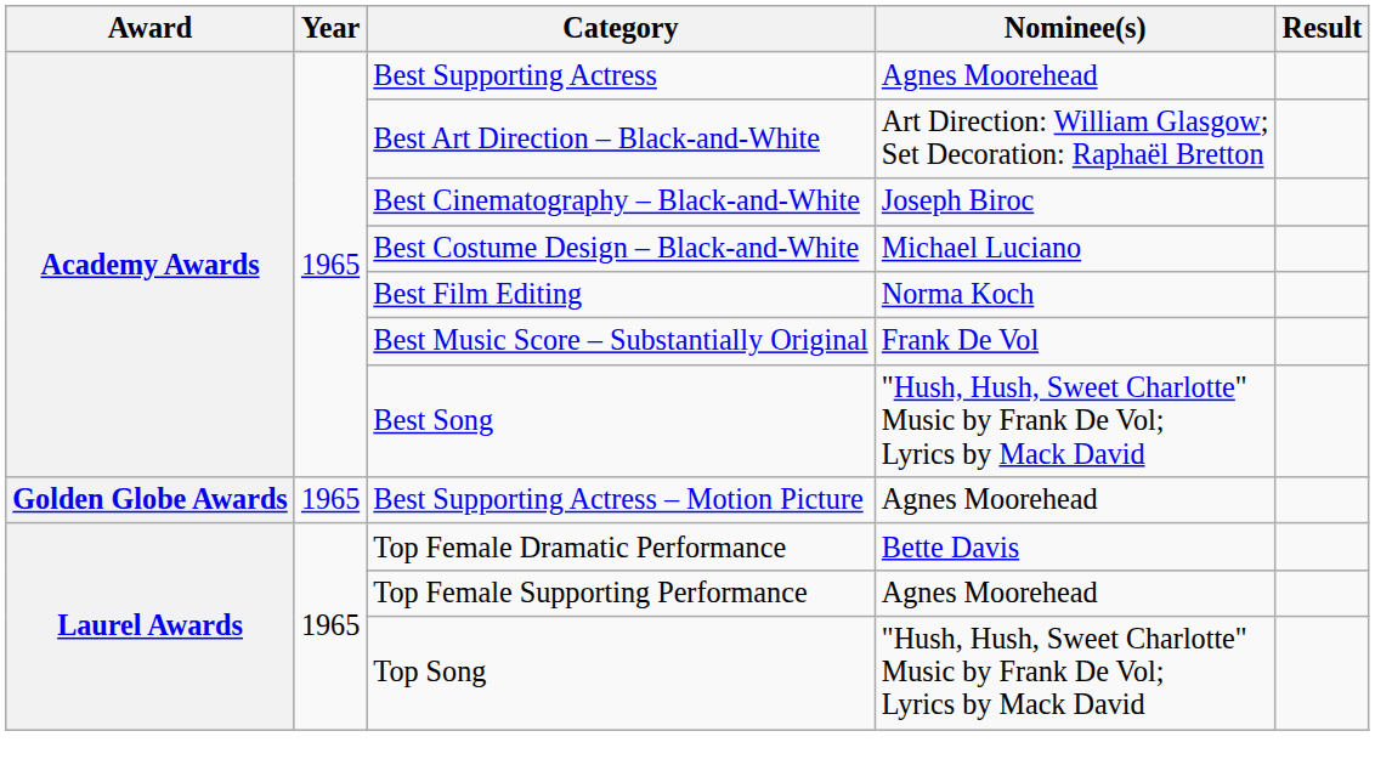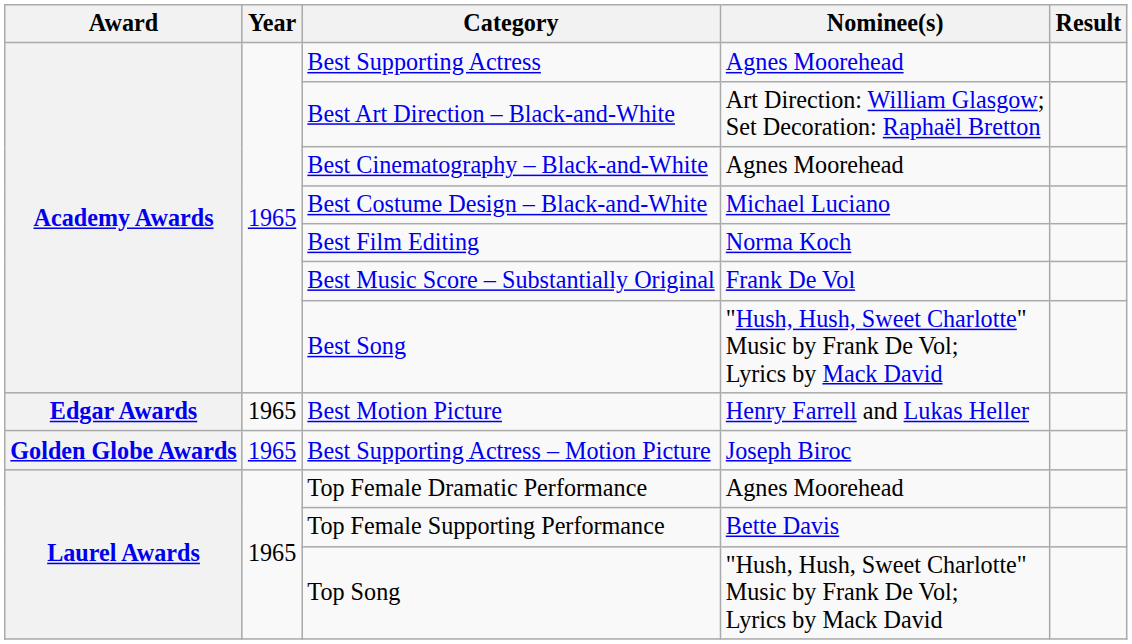 <table class="wikitable plainrowheaders">
 <tr>
 <th>Award</th>
 <th>Year</th>
 <th>Category</th>
 <th>Nominee(s)</th>
 <th>Result</th>
 </tr>
 <tr>
 <th scope="row" style="text-align:center;" rowspan="7"><a href='#'>Academy Awards</a></th>
 <td rowspan="7"><a href='#'>1965</a></td>
 <td><a href='#'>Best Supporting Actress</a></td>
 <td><a href='#'>Agnes Moorehead</a></td>
 <td></td>
 </tr>
 <tr>
 <td><a href='#'>Best Art Direction – Black-and-White</a></td>
 <td>Art Direction: <a href='#'>William Glasgow</a>; <br> Set Decoration: <a href='#'>Raphaël Bretton</a></td>
 <td></td>
 </tr>
 <tr>
 <td><a href='#'>Best Cinematography – Black-and-White</a></td>
-<td><a href='#'>Joseph Biroc</a></td>
+<td>Agnes Moorehead</td>
 <td></td>
 </tr>
 <tr>
 <td><a href='#'>Best Costume Design – Black-and-White</a></td>
 <td><a href='#'>Michael Luciano</a></td>
 <td></td>
 </tr>
 <tr>
 <td><a href='#'>Best Film Editing</a></td>
 <td><a href='#'>Norma Koch</a></td>
 <td></td>
 </tr>
 <tr>
 <td><a href='#'>Best Music Score – Substantially Original</a></td>
 <td><a href='#'>Frank De Vol</a></td>
 <td></td>
 </tr>
 <tr>
 <td><a href='#'>Best Song</a></td>
 <td>"<a href='#'>Hush, Hush, Sweet Charlotte</a>" <br> Music by Frank De Vol; <br> Lyrics by <a href='#'>Mack David</a></td>
 <td></td>
 </tr>
 <tr>
+<th scope="row" style="text-align:center;"><a href='#'>Edgar Awards</a></th>
+<td>1965</td>
+<td><a href='#'>Best Motion Picture</a></td>
+<td><a href='#'>Henry Farrell</a> and <a href='#'>Lukas Heller</a></td>
+<td></td>
+</tr>
+<tr>
 <th scope="row" style="text-align:center;"><a href='#'>Golden Globe Awards</a></th>
 <td><a href='#'>1965</a></td>
 <td><a href='#'>Best Supporting Actress – Motion Picture</a></td>
-<td>Agnes Moorehead</td>
+<td><a href='#'>Joseph Biroc</a></td>
 <td></td>
 </tr>
 <tr>
 <th scope="row" style="text-align:center;" rowspan="3"><a href='#'>Laurel Awards</a></th>
 <td rowspan="3">1965</td>
 <td>Top Female Dramatic Performance</td>
-<td><a href='#'>Bette Davis</a></td>
+<td>Agnes Moorehead</td>
 <td></td>
 </tr>
 <tr>
 <td>Top Female Supporting Performance</td>
-<td>Agnes Moorehead</td>
+<td><a href='#'>Bette Davis</a></td>
 <td></td>
 </tr>
 <tr>
 <td>Top Song</td>
 <td>"Hush, Hush, Sweet Charlotte" <br> Music by Frank De Vol; <br> Lyrics by Mack David</td>
 <td></td>
 </tr>
 </table>
